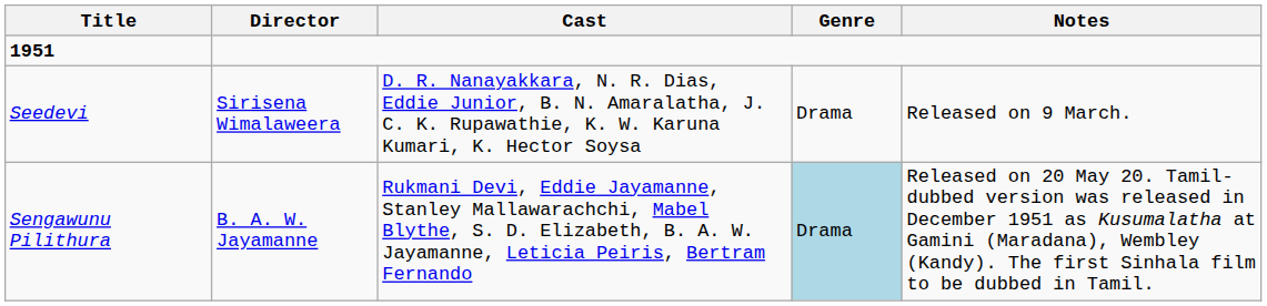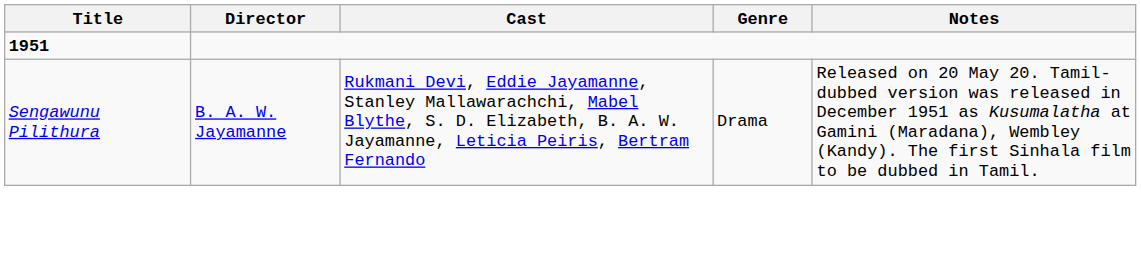 <table class="wikitable">
 <tr>
 <th width=15%>Title</th>
 <th width=12%>Director</th>
 <th width=30%>Cast</th>
 <th width=8%>Genre</th>
 <th width=26%>Notes</th>
 </tr>
 <tr>
 <td><strong>1951</strong></td>
 </tr>
 <tr>
-<td><em><a href='#'>Seedevi</a></em></td>
-<td><a href='#'>Sirisena Wimalaweera</a></td>
-<td><a href='#'>D. R. Nanayakkara</a>, N. R. Dias, <a href='#'>Eddie Junior</a>, B. N. Amaralatha, J. C. K. Rupawathie, K. W. Karuna Kumari, K. Hector Soysa</td>
-<td>Drama</td>
-<td>Released on 9 March.</td>
-</tr>
-<tr>
 <td><em><a href='#'>Sengawunu Pilithura</a></em></td>
 <td><a href='#'>B. A. W. Jayamanne</a></td>
 <td><a href='#'>Rukmani Devi</a>, <a href='#'>Eddie Jayamanne</a>, Stanley Mallawarachchi, <a href='#'>Mabel Blythe</a>, S. D. Elizabeth, B. A. W. Jayamanne, <a href='#'>Leticia Peiris</a>, <a href='#'>Bertram Fernando</a></td>
-<td style="background: lightblue;">Drama</td>
+<td>Drama</td>
 <td>Released on 20 May 20. Tamil-dubbed version was released in December 1951 as <em>Kusumalatha</em> at Gamini (Maradana), Wembley (Kandy). The first Sinhala film to be dubbed in Tamil.</td>
 </tr>
 </table>
